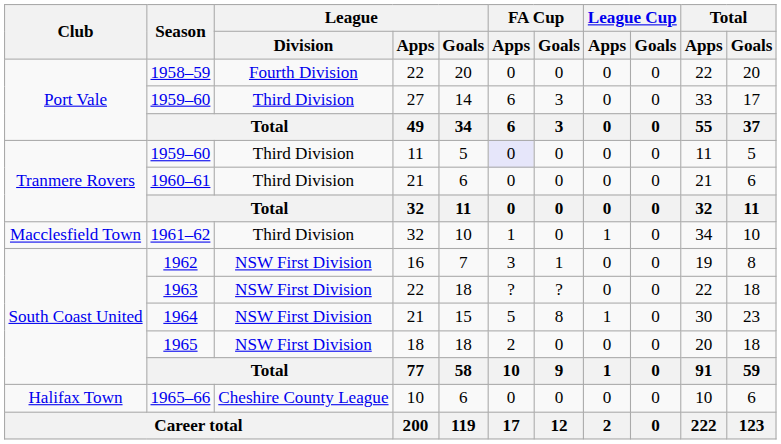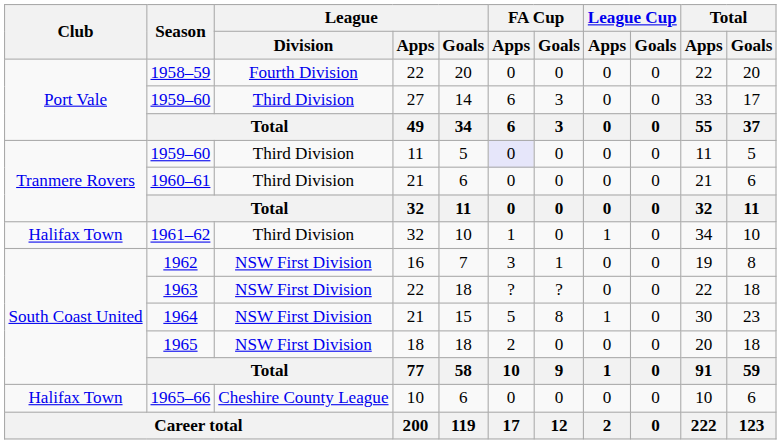 <table class="wikitable" style="text-align: center;">
 <tr>
 <th rowspan="2">Club</th>
 <th rowspan="2">Season</th>
 <th colspan="3">League</th>
 <th colspan="2">FA Cup</th>
 <th colspan="2"><a href='#'>League Cup</a></th>
 <th colspan="2">Total</th>
 </tr>
 <tr>
 <th>Division</th>
 <th>Apps</th>
 <th>Goals</th>
 <th>Apps</th>
 <th>Goals</th>
 <th>Apps</th>
 <th>Goals</th>
 <th>Apps</th>
 <th>Goals</th>
 </tr>
 <tr>
 <td rowspan="3"><a href='#'>Port Vale</a></td>
 <td><a href='#'>1958–59</a></td>
 <td><a href='#'>Fourth Division</a></td>
 <td>22</td>
 <td>20</td>
 <td>0</td>
 <td>0</td>
 <td>0</td>
 <td>0</td>
 <td>22</td>
 <td>20</td>
 </tr>
 <tr>
 <td><a href='#'>1959–60</a></td>
 <td><a href='#'>Third Division</a></td>
 <td>27</td>
 <td>14</td>
 <td>6</td>
 <td>3</td>
 <td>0</td>
 <td>0</td>
 <td>33</td>
 <td>17</td>
 </tr>
 <tr>
 <th colspan="2">Total</th>
 <th>49</th>
 <th>34</th>
 <th>6</th>
 <th>3</th>
 <th>0</th>
 <th>0</th>
 <th>55</th>
 <th>37</th>
 </tr>
 <tr>
 <td rowspan="3"><a href='#'>Tranmere Rovers</a></td>
 <td><a href='#'>1959–60</a></td>
 <td>Third Division</td>
 <td>11</td>
 <td>5</td>
 <td style="background: lavender;">0</td>
 <td>0</td>
 <td>0</td>
 <td>0</td>
 <td>11</td>
 <td>5</td>
 </tr>
 <tr>
 <td><a href='#'>1960–61</a></td>
 <td>Third Division</td>
 <td>21</td>
 <td>6</td>
 <td>0</td>
 <td>0</td>
 <td>0</td>
 <td>0</td>
 <td>21</td>
 <td>6</td>
 </tr>
 <tr>
 <th colspan="2">Total</th>
 <th>32</th>
 <th>11</th>
 <th>0</th>
 <th>0</th>
 <th>0</th>
 <th>0</th>
 <th>32</th>
 <th>11</th>
 </tr>
 <tr>
-<td><a href='#'>Macclesfield Town</a></td>
+<td><a href='#'>Halifax Town</a></td>
 <td><a href='#'>1961–62</a></td>
 <td>Third Division</td>
 <td>32</td>
 <td>10</td>
 <td>1</td>
 <td>0</td>
 <td>1</td>
 <td>0</td>
 <td>34</td>
 <td>10</td>
 </tr>
 <tr>
 <td rowspan=5><a href='#'>South Coast United</a></td>
 <td><a href='#'>1962</a></td>
 <td><a href='#'>NSW First Division</a></td>
 <td>16</td>
 <td>7</td>
 <td>3</td>
 <td>1</td>
 <td>0</td>
 <td>0</td>
 <td>19</td>
 <td>8</td>
 </tr>
 <tr>
 <td><a href='#'>1963</a></td>
 <td><a href='#'>NSW First Division</a></td>
 <td>22</td>
 <td>18</td>
 <td>?</td>
 <td>?</td>
 <td>0</td>
 <td>0</td>
 <td>22</td>
 <td>18</td>
 </tr>
 <tr>
 <td><a href='#'>1964</a></td>
 <td><a href='#'>NSW First Division</a></td>
 <td>21</td>
 <td>15</td>
 <td>5</td>
 <td>8</td>
 <td>1</td>
 <td>0</td>
 <td>30</td>
 <td>23</td>
 </tr>
 <tr>
 <td><a href='#'>1965</a></td>
 <td><a href='#'>NSW First Division</a></td>
 <td>18</td>
 <td>18</td>
 <td>2</td>
 <td>0</td>
 <td>0</td>
 <td>0</td>
 <td>20</td>
 <td>18</td>
 </tr>
 <tr>
 <th colspan="2">Total</th>
 <th>77</th>
 <th>58</th>
 <th>10</th>
 <th>9</th>
 <th>1</th>
 <th>0</th>
 <th>91</th>
 <th>59</th>
 </tr>
 <tr>
 <td><a href='#'>Halifax Town</a></td>
 <td><a href='#'>1965–66</a></td>
 <td><a href='#'>Cheshire County League</a></td>
 <td>10</td>
 <td>6</td>
 <td>0</td>
 <td>0</td>
 <td>0</td>
 <td>0</td>
 <td>10</td>
 <td>6</td>
 </tr>
 <tr>
 <th colspan="3">Career total</th>
 <th>200</th>
 <th>119</th>
 <th>17</th>
 <th>12</th>
 <th>2</th>
 <th>0</th>
 <th>222</th>
 <th>123</th>
 </tr>
 </table>
